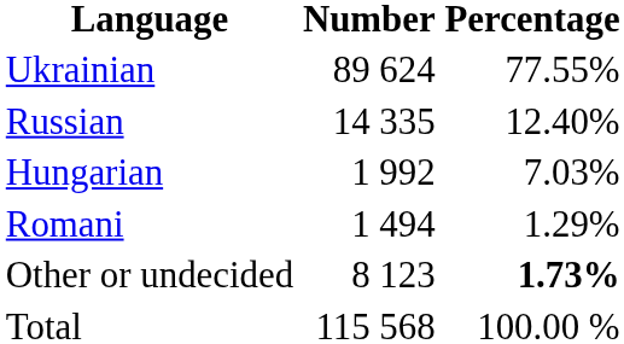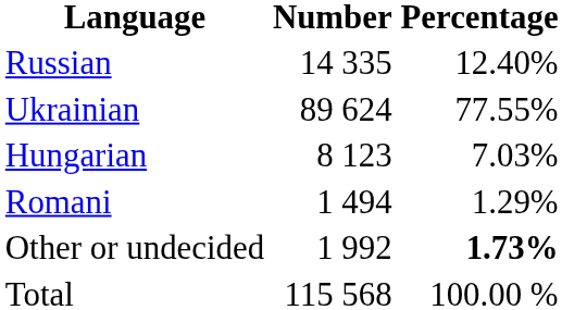 <table class="standard">
 <tr>
 <th>Language</th>
 <th>Number</th>
 <th>Percentage</th>
 </tr>
 <tr>
+<td><a href='#'>Russian</a></td>
+<td align="right">14 335</td>
+<td align="right">12.40%</td>
+</tr>
+<tr>
 <td><a href='#'>Ukrainian</a></td>
 <td align="right">89 624</td>
 <td align="right">77.55%</td>
 </tr>
 <tr>
-<td><a href='#'>Russian</a></td>
-<td align="right">14 335</td>
-<td align="right">12.40%</td>
-</tr>
-<tr>
 <td><a href='#'>Hungarian</a></td>
-<td align="right">1 992</td>
+<td align="right">8 123</td>
 <td align="right">7.03%</td>
 </tr>
 <tr>
 <td><a href='#'>Romani</a></td>
 <td align="right">1 494</td>
 <td align="right">1.29%</td>
 </tr>
 <tr>
 <td>Other or undecided</td>
-<td align="right">8 123</td>
+<td align="right">1 992</td>
 <td align="right"><strong>1.73%</strong></td>
 </tr>
 <tr>
 <td>Total</td>
 <td align="right">115 568</td>
 <td align="right">100.00 %</td>
 </tr>
 </table>
